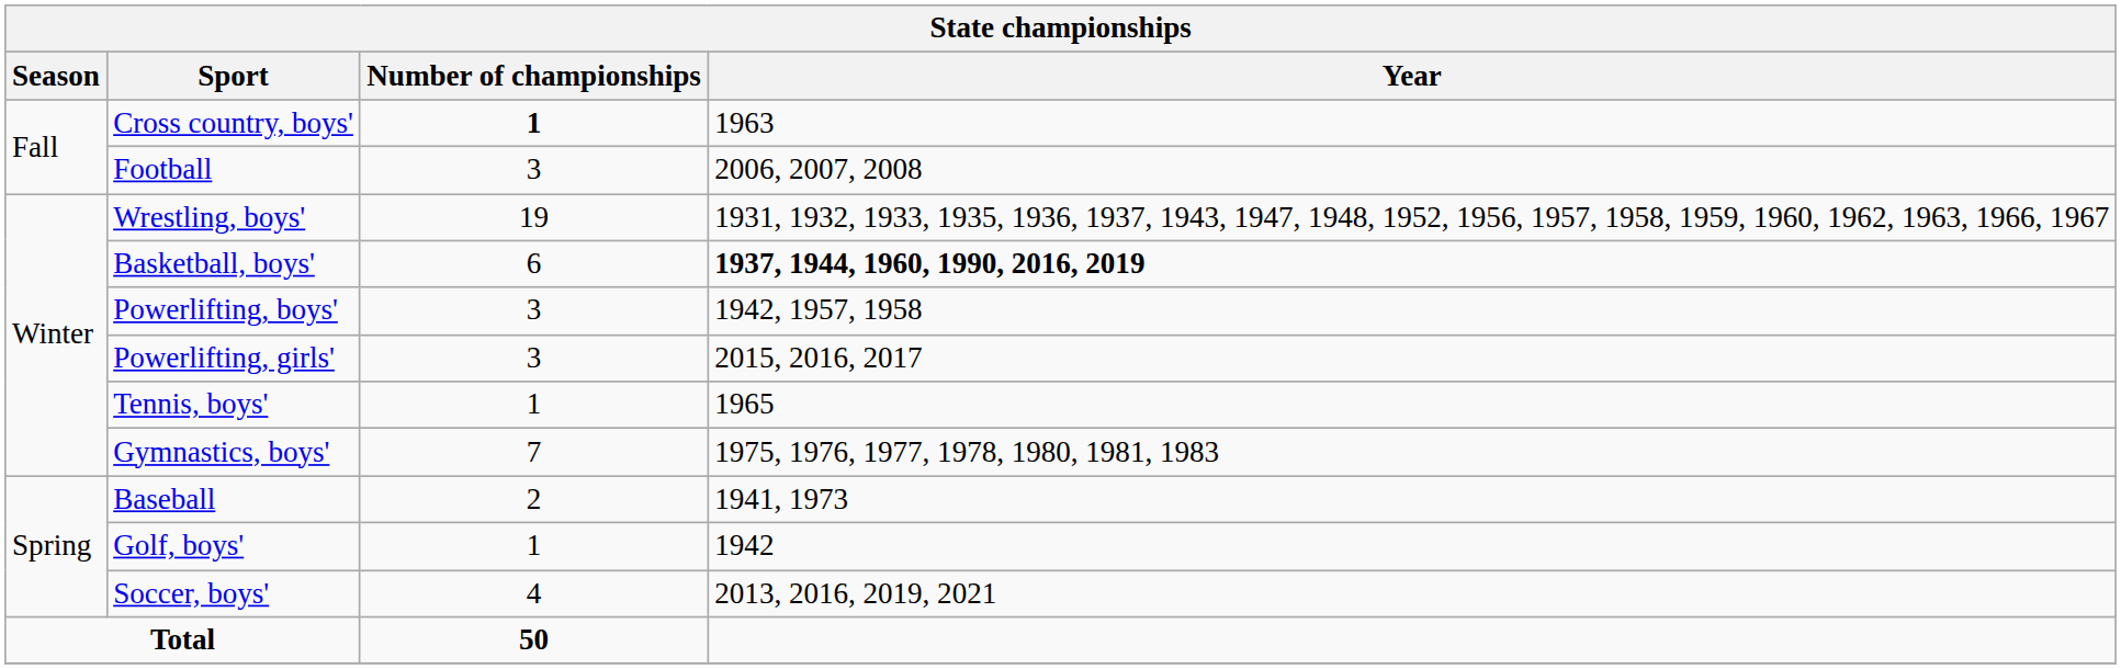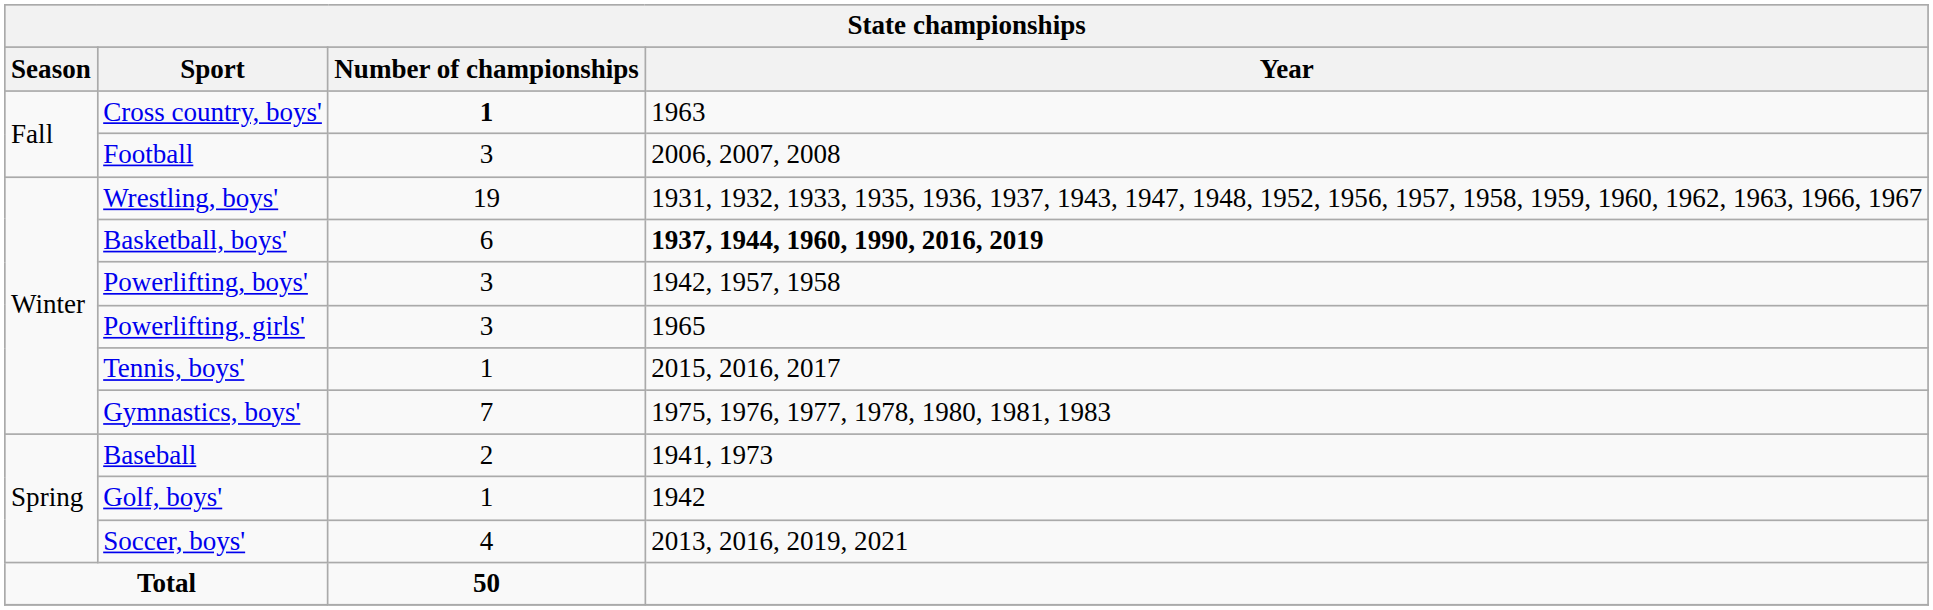 <table class="wikitable">
 <tr>
 <th colspan="4">State championships</th>
 </tr>
 <tr>
 <th>Season</th>
 <th>Sport</th>
 <th>Number of championships</th>
 <th>Year</th>
 </tr>
 <tr>
 <td rowspan="2">Fall</td>
 <td><a href='#'>Cross country, boys'</a></td>
 <td align="center"><strong>1</strong></td>
 <td>1963</td>
 </tr>
 <tr>
 <td><a href='#'>Football</a></td>
 <td align="center">3</td>
 <td>2006, 2007, 2008</td>
 </tr>
 <tr>
 <td rowspan="6">Winter</td>
 <td><a href='#'>Wrestling, boys'</a></td>
 <td align="center">19</td>
 <td>1931, 1932, 1933, 1935, 1936, 1937, 1943, 1947, 1948, 1952, 1956, 1957, 1958, 1959, 1960, 1962, 1963, 1966, 1967</td>
 </tr>
 <tr>
 <td><a href='#'>Basketball, boys'</a></td>
 <td align="center">6</td>
 <td><strong>1937, 1944, 1960, 1990, 2016, 2019</strong></td>
 </tr>
 <tr>
 <td .><a href='#'>Powerlifting, boys'</a></td>
 <td align="center">3</td>
 <td>1942, 1957, 1958</td>
 </tr>
 <tr>
 <td><a href='#'>Powerlifting, girls'</a></td>
 <td align="center">3</td>
-<td>2015, 2016, 2017</td>
+<td>1965</td>
 </tr>
 <tr>
 <td><a href='#'>Tennis, boys'</a></td>
 <td align="center">1</td>
-<td>1965</td>
+<td>2015, 2016, 2017</td>
 </tr>
 <tr>
 <td><a href='#'>Gymnastics, boys'</a></td>
 <td align="center">7</td>
 <td>1975, 1976, 1977, 1978, 1980, 1981, 1983</td>
 </tr>
 <tr>
 <td rowspan="3">Spring</td>
 <td><a href='#'>Baseball</a></td>
 <td align="center">2</td>
 <td>1941, 1973</td>
 </tr>
 <tr>
 <td><a href='#'>Golf, boys'</a></td>
 <td align="center">1</td>
 <td>1942</td>
 </tr>
 <tr>
 <td><a href='#'>Soccer, boys'</a></td>
 <td align="center">4</td>
 <td>2013, 2016, 2019, 2021</td>
 </tr>
 <tr>
 <td align="center" colspan="2"><strong>Total</strong></td>
 <td align="center"><strong>50</strong></td>
 <td></td>
 </tr>
 <tr>
 </tr>
 </table>
